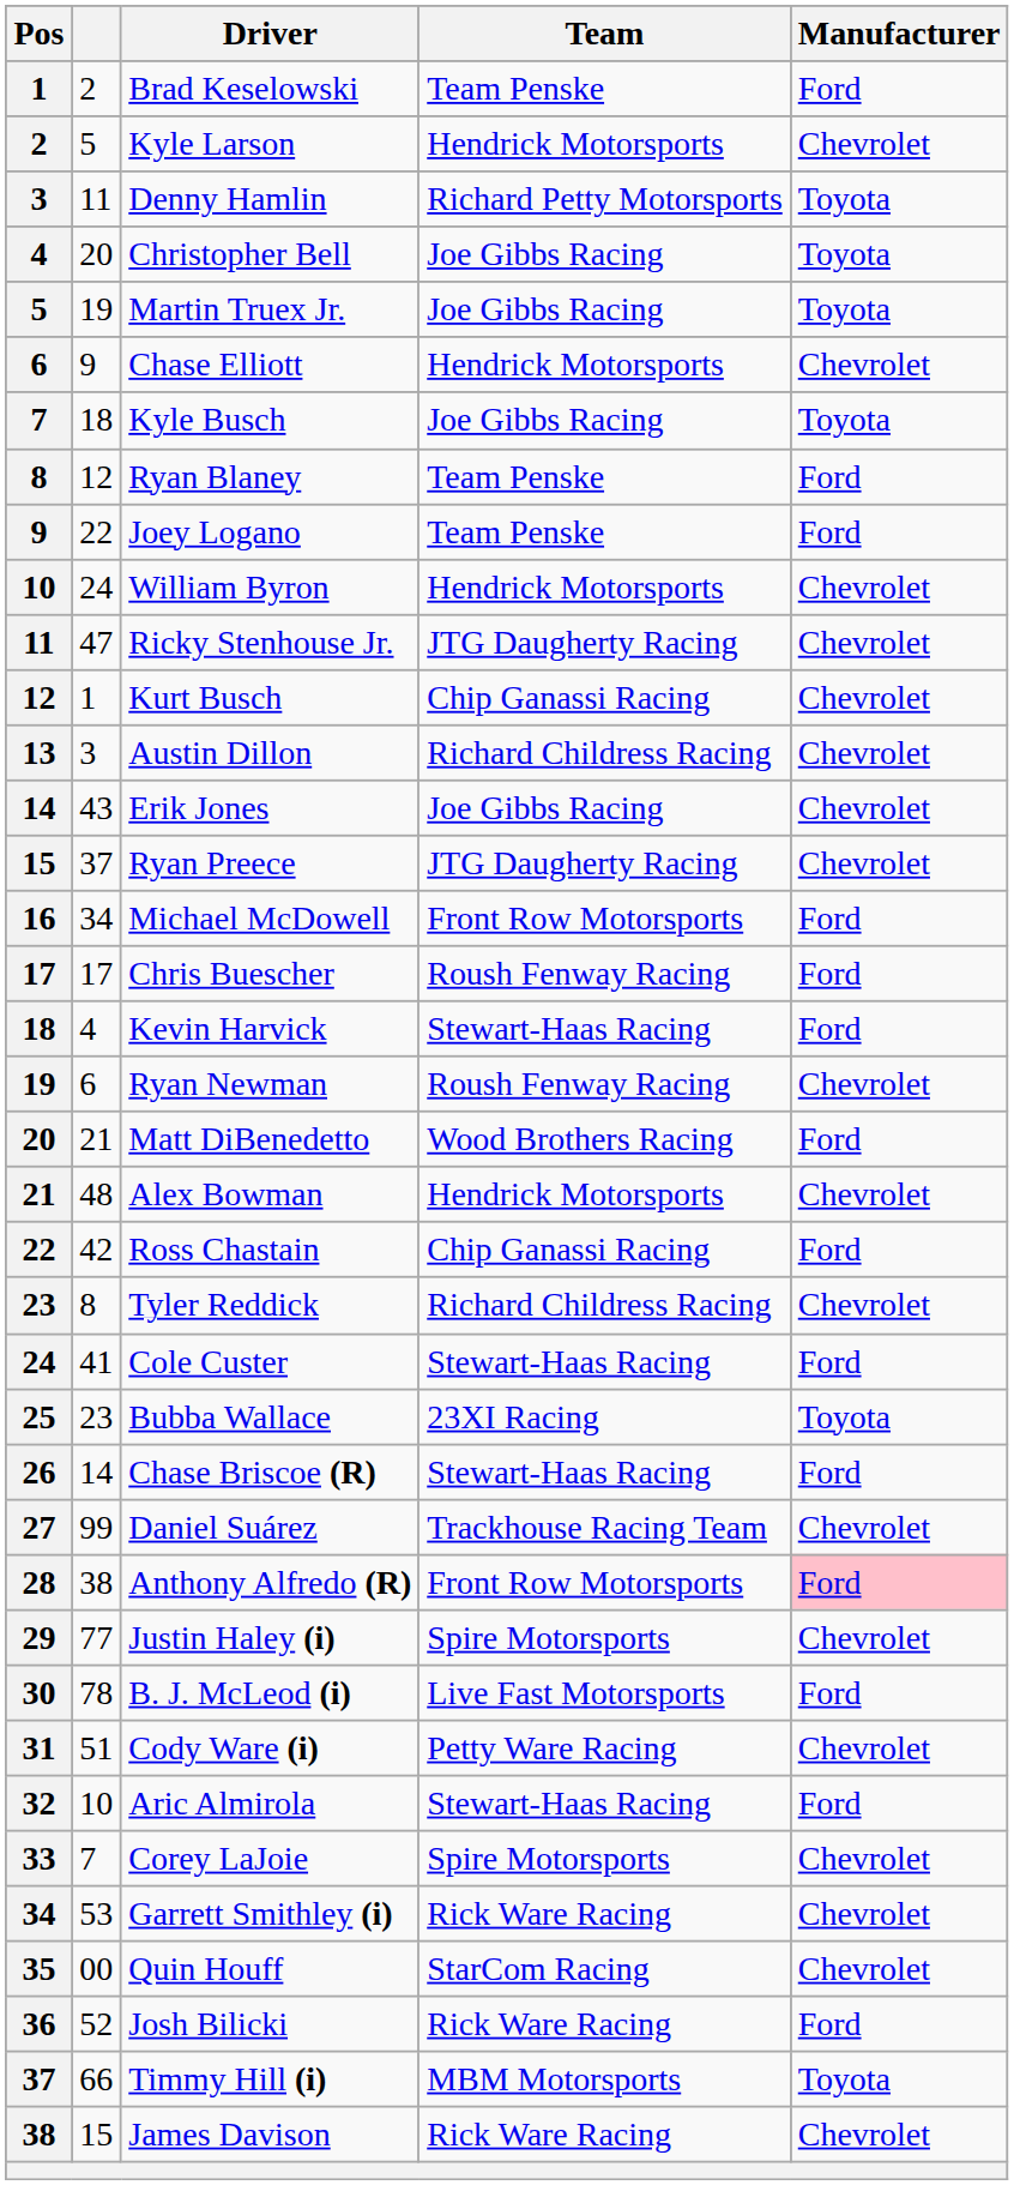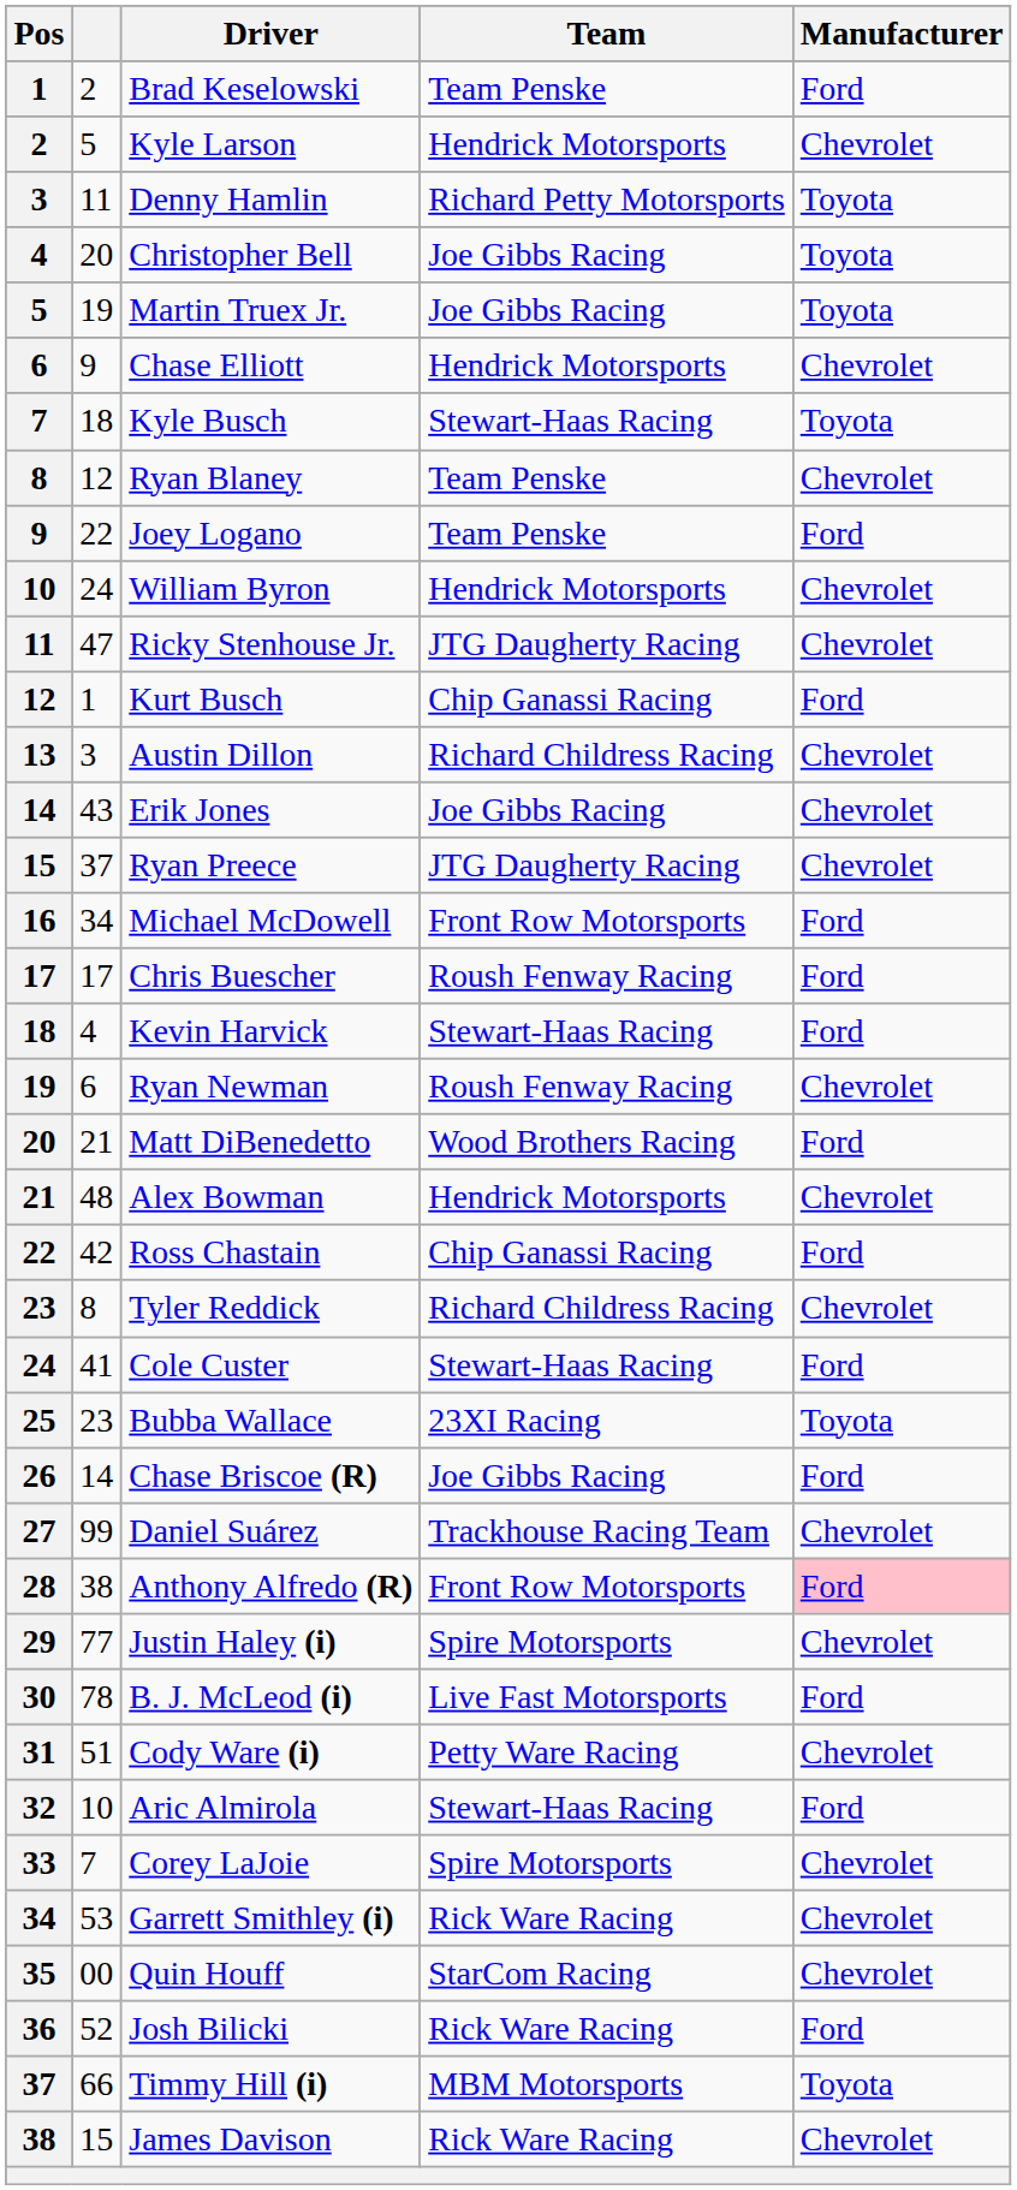 <table class="wikitable" style="font-size:95%">
 <tr>
 <th>Pos</th>
 <th></th>
 <th>Driver</th>
 <th>Team</th>
 <th>Manufacturer</th>
 </tr>
 <tr>
 <th>1</th>
 <td>2</td>
 <td><a href='#'>Brad Keselowski</a></td>
 <td><a href='#'>Team Penske</a></td>
 <td><a href='#'>Ford</a></td>
 </tr>
 <tr>
 <th>2</th>
 <td>5</td>
 <td><a href='#'>Kyle Larson</a></td>
 <td><a href='#'>Hendrick Motorsports</a></td>
 <td><a href='#'>Chevrolet</a></td>
 </tr>
 <tr>
 <th>3</th>
 <td>11</td>
 <td><a href='#'>Denny Hamlin</a></td>
 <td><a href='#'>Richard Petty Motorsports</a></td>
 <td><a href='#'>Toyota</a></td>
 </tr>
 <tr>
 <th>4</th>
 <td>20</td>
 <td><a href='#'>Christopher Bell</a></td>
 <td><a href='#'>Joe Gibbs Racing</a></td>
 <td><a href='#'>Toyota</a></td>
 </tr>
 <tr>
 <th>5</th>
 <td>19</td>
 <td><a href='#'>Martin Truex Jr.</a></td>
 <td><a href='#'>Joe Gibbs Racing</a></td>
 <td><a href='#'>Toyota</a></td>
 </tr>
 <tr>
 <th>6</th>
 <td>9</td>
 <td><a href='#'>Chase Elliott</a></td>
 <td><a href='#'>Hendrick Motorsports</a></td>
 <td><a href='#'>Chevrolet</a></td>
 </tr>
 <tr>
 <th>7</th>
 <td>18</td>
 <td><a href='#'>Kyle Busch</a></td>
-<td><a href='#'>Joe Gibbs Racing</a></td>
+<td><a href='#'>Stewart-Haas Racing</a></td>
 <td><a href='#'>Toyota</a></td>
 </tr>
 <tr>
 <th>8</th>
 <td>12</td>
 <td><a href='#'>Ryan Blaney</a></td>
 <td><a href='#'>Team Penske</a></td>
-<td><a href='#'>Ford</a></td>
+<td><a href='#'>Chevrolet</a></td>
 </tr>
 <tr>
 <th>9</th>
 <td>22</td>
 <td><a href='#'>Joey Logano</a></td>
 <td><a href='#'>Team Penske</a></td>
 <td><a href='#'>Ford</a></td>
 </tr>
 <tr>
 <th>10</th>
 <td>24</td>
 <td><a href='#'>William Byron</a></td>
 <td><a href='#'>Hendrick Motorsports</a></td>
 <td><a href='#'>Chevrolet</a></td>
 </tr>
 <tr>
 <th>11</th>
 <td>47</td>
 <td><a href='#'>Ricky Stenhouse Jr.</a></td>
 <td><a href='#'>JTG Daugherty Racing</a></td>
 <td><a href='#'>Chevrolet</a></td>
 </tr>
 <tr>
 <th>12</th>
 <td>1</td>
 <td><a href='#'>Kurt Busch</a></td>
 <td><a href='#'>Chip Ganassi Racing</a></td>
-<td><a href='#'>Chevrolet</a></td>
+<td><a href='#'>Ford</a></td>
 </tr>
 <tr>
 <th>13</th>
 <td>3</td>
 <td><a href='#'>Austin Dillon</a></td>
 <td><a href='#'>Richard Childress Racing</a></td>
 <td><a href='#'>Chevrolet</a></td>
 </tr>
 <tr>
 <th>14</th>
 <td>43</td>
 <td><a href='#'>Erik Jones</a></td>
 <td><a href='#'>Joe Gibbs Racing</a></td>
 <td><a href='#'>Chevrolet</a></td>
 </tr>
 <tr>
 <th>15</th>
 <td>37</td>
 <td><a href='#'>Ryan Preece</a></td>
 <td><a href='#'>JTG Daugherty Racing</a></td>
 <td><a href='#'>Chevrolet</a></td>
 </tr>
 <tr>
 <th>16</th>
 <td>34</td>
 <td><a href='#'>Michael McDowell</a></td>
 <td><a href='#'>Front Row Motorsports</a></td>
 <td><a href='#'>Ford</a></td>
 </tr>
 <tr>
 <th>17</th>
 <td>17</td>
 <td><a href='#'>Chris Buescher</a></td>
 <td><a href='#'>Roush Fenway Racing</a></td>
 <td><a href='#'>Ford</a></td>
 </tr>
 <tr>
 <th>18</th>
 <td>4</td>
 <td><a href='#'>Kevin Harvick</a></td>
 <td><a href='#'>Stewart-Haas Racing</a></td>
 <td><a href='#'>Ford</a></td>
 </tr>
 <tr>
 <th>19</th>
 <td>6</td>
 <td><a href='#'>Ryan Newman</a></td>
 <td><a href='#'>Roush Fenway Racing</a></td>
 <td><a href='#'>Chevrolet</a></td>
 </tr>
 <tr>
 <th>20</th>
 <td>21</td>
 <td><a href='#'>Matt DiBenedetto</a></td>
 <td><a href='#'>Wood Brothers Racing</a></td>
 <td><a href='#'>Ford</a></td>
 </tr>
 <tr>
 <th>21</th>
 <td>48</td>
 <td><a href='#'>Alex Bowman</a></td>
 <td><a href='#'>Hendrick Motorsports</a></td>
 <td><a href='#'>Chevrolet</a></td>
 </tr>
 <tr>
 <th>22</th>
 <td>42</td>
 <td><a href='#'>Ross Chastain</a></td>
 <td><a href='#'>Chip Ganassi Racing</a></td>
 <td><a href='#'>Ford</a></td>
 </tr>
 <tr>
 <th>23</th>
 <td>8</td>
 <td><a href='#'>Tyler Reddick</a></td>
 <td><a href='#'>Richard Childress Racing</a></td>
 <td><a href='#'>Chevrolet</a></td>
 </tr>
 <tr>
 <th>24</th>
 <td>41</td>
 <td><a href='#'>Cole Custer</a></td>
 <td><a href='#'>Stewart-Haas Racing</a></td>
 <td><a href='#'>Ford</a></td>
 </tr>
 <tr>
 <th>25</th>
 <td>23</td>
 <td><a href='#'>Bubba Wallace</a></td>
 <td><a href='#'>23XI Racing</a></td>
 <td><a href='#'>Toyota</a></td>
 </tr>
 <tr>
 <th>26</th>
 <td>14</td>
 <td><a href='#'>Chase Briscoe</a> <strong>(R)</strong></td>
-<td><a href='#'>Stewart-Haas Racing</a></td>
+<td><a href='#'>Joe Gibbs Racing</a></td>
 <td><a href='#'>Ford</a></td>
 </tr>
 <tr>
 <th>27</th>
 <td>99</td>
 <td><a href='#'>Daniel Suárez</a></td>
 <td><a href='#'>Trackhouse Racing Team</a></td>
 <td><a href='#'>Chevrolet</a></td>
 </tr>
 <tr>
 <th>28</th>
 <td>38</td>
 <td><a href='#'>Anthony Alfredo</a> <strong>(R)</strong></td>
 <td><a href='#'>Front Row Motorsports</a></td>
 <td style="background: pink;"><a href='#'>Ford</a></td>
 </tr>
 <tr>
 <th>29</th>
 <td>77</td>
 <td><a href='#'>Justin Haley</a> <strong>(i)</strong></td>
 <td><a href='#'>Spire Motorsports</a></td>
 <td><a href='#'>Chevrolet</a></td>
 </tr>
 <tr>
 <th>30</th>
 <td>78</td>
 <td><a href='#'>B. J. McLeod</a> <strong>(i)</strong></td>
 <td><a href='#'>Live Fast Motorsports</a></td>
 <td><a href='#'>Ford</a></td>
 </tr>
 <tr>
 <th>31</th>
 <td>51</td>
 <td><a href='#'>Cody Ware</a> <strong>(i)</strong></td>
 <td><a href='#'>Petty Ware Racing</a></td>
 <td><a href='#'>Chevrolet</a></td>
 </tr>
 <tr>
 <th>32</th>
 <td>10</td>
 <td><a href='#'>Aric Almirola</a></td>
 <td><a href='#'>Stewart-Haas Racing</a></td>
 <td><a href='#'>Ford</a></td>
 </tr>
 <tr>
 <th>33</th>
 <td>7</td>
 <td><a href='#'>Corey LaJoie</a></td>
 <td><a href='#'>Spire Motorsports</a></td>
 <td><a href='#'>Chevrolet</a></td>
 </tr>
 <tr>
 <th>34</th>
 <td>53</td>
 <td><a href='#'>Garrett Smithley</a> <strong>(i)</strong></td>
 <td><a href='#'>Rick Ware Racing</a></td>
 <td><a href='#'>Chevrolet</a></td>
 </tr>
 <tr>
 <th>35</th>
 <td>00</td>
 <td><a href='#'>Quin Houff</a></td>
 <td><a href='#'>StarCom Racing</a></td>
 <td><a href='#'>Chevrolet</a></td>
 </tr>
 <tr>
 <th>36</th>
 <td>52</td>
 <td><a href='#'>Josh Bilicki</a></td>
 <td><a href='#'>Rick Ware Racing</a></td>
 <td><a href='#'>Ford</a></td>
 </tr>
 <tr>
 <th>37</th>
 <td>66</td>
 <td><a href='#'>Timmy Hill</a> <strong>(i)</strong></td>
 <td><a href='#'>MBM Motorsports</a></td>
 <td><a href='#'>Toyota</a></td>
 </tr>
 <tr>
 <th>38</th>
 <td>15</td>
 <td><a href='#'>James Davison</a></td>
 <td><a href='#'>Rick Ware Racing</a></td>
 <td><a href='#'>Chevrolet</a></td>
 </tr>
 <tr>
 <th colspan="7"></th>
 </tr>
 </table>
